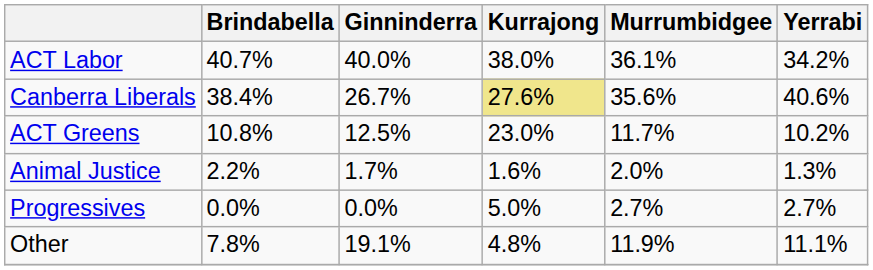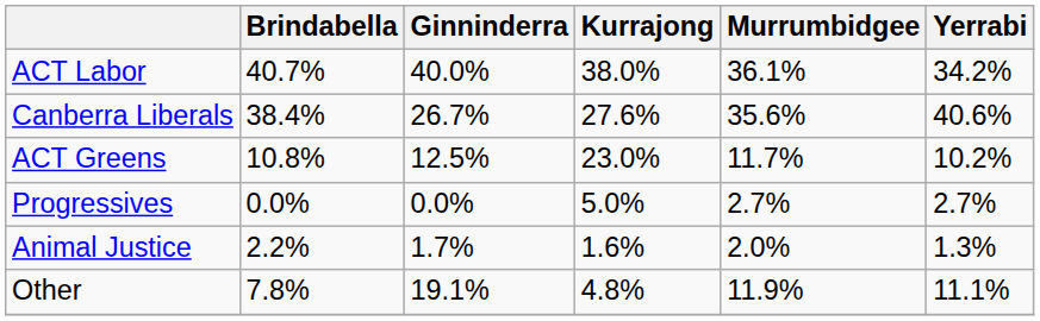 <table class="wikitable">
 <tr>
 <th></th>
 <th>Brindabella</th>
 <th>Ginninderra</th>
 <th>Kurrajong</th>
 <th>Murrumbidgee</th>
 <th>Yerrabi</th>
 </tr>
 <tr>
 <td><a href='#'>ACT Labor</a></td>
 <td>40.7%</td>
 <td>40.0%</td>
 <td>38.0%</td>
 <td>36.1%</td>
 <td>34.2%</td>
 </tr>
 <tr>
 <td><a href='#'>Canberra Liberals</a></td>
 <td>38.4%</td>
 <td>26.7%</td>
-<td style="background: khaki;">27.6%</td>
+<td>27.6%</td>
 <td>35.6%</td>
 <td>40.6%</td>
 </tr>
 <tr>
 <td><a href='#'>ACT Greens</a></td>
 <td>10.8%</td>
 <td>12.5%</td>
 <td>23.0%</td>
 <td>11.7%</td>
 <td>10.2%</td>
 </tr>
 <tr>
+<td><a href='#'>Progressives</a></td>
+<td>0.0%</td>
+<td>0.0%</td>
+<td>5.0%</td>
+<td>2.7%</td>
+<td>2.7%</td>
+</tr>
+<tr>
 <td><a href='#'>Animal Justice</a></td>
 <td>2.2%</td>
 <td>1.7%</td>
 <td>1.6%</td>
 <td>2.0%</td>
 <td>1.3%</td>
-</tr>
-<tr>
-<td><a href='#'>Progressives</a></td>
-<td>0.0%</td>
-<td>0.0%</td>
-<td>5.0%</td>
-<td>2.7%</td>
-<td>2.7%</td>
 </tr>
 <tr>
 <td>Other</td>
 <td>7.8%</td>
 <td>19.1%</td>
 <td>4.8%</td>
 <td>11.9%</td>
 <td>11.1%</td>
 </tr>
 <tr>
 </tr>
 </table>
